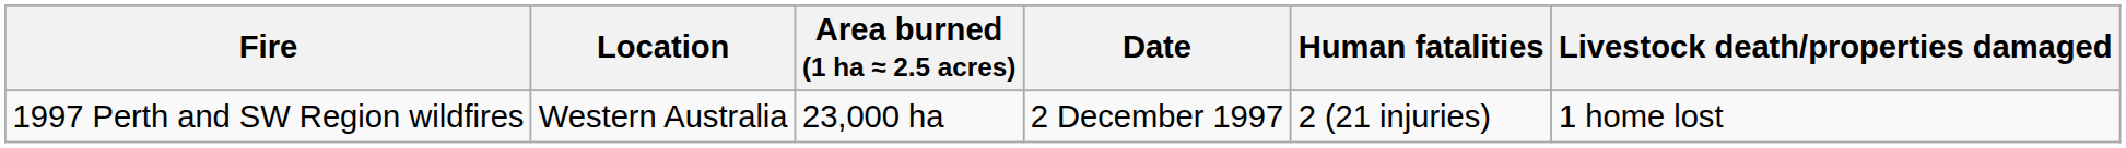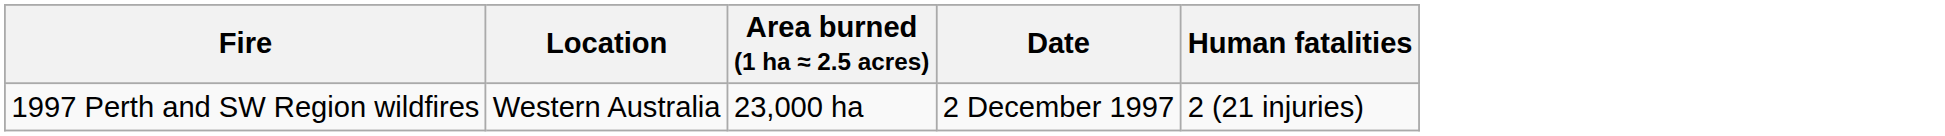 <table class="wikitable">
 <tr>
 <th>Fire</th>
 <th>Location</th>
 <th>Area burned<br><small>(1 ha ≈ 2.5 acres)</small></th>
 <th>Date</th>
 <th>Human fatalities</th>
-<th>Livestock death/properties damaged</th>
 </tr>
 <tr>
 <td>1997 Perth and SW Region wildfires</td>
 <td>Western Australia</td>
 <td>23,000 ha</td>
 <td>2 December 1997</td>
 <td>2 (21 injuries)</td>
-<td>1 home lost</td>
 </tr>
 </table>
